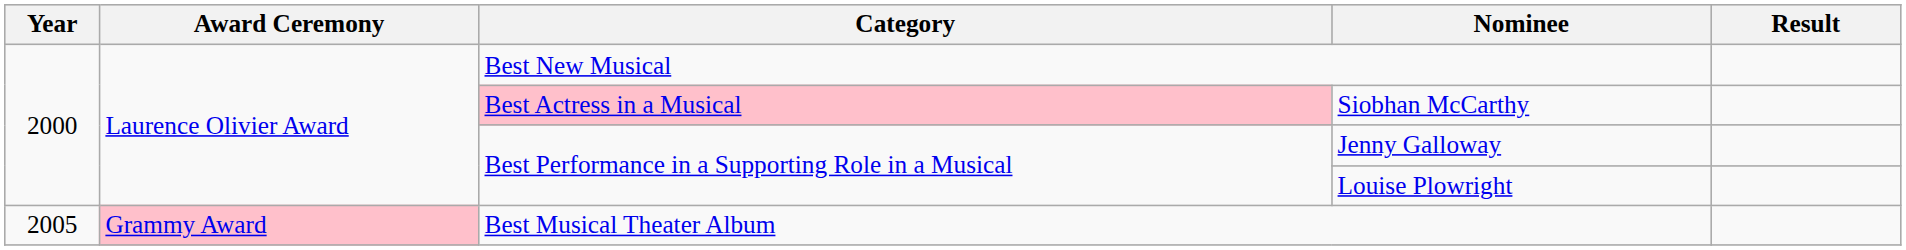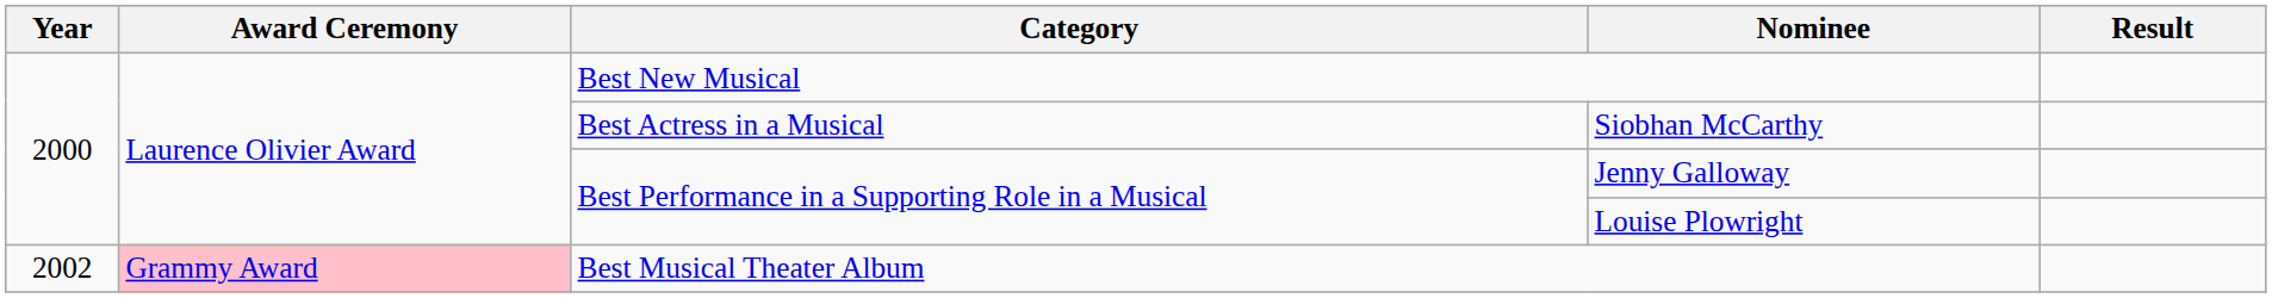 <table class="wikitable" style="width:95%;">
 <tr>
 <th style="width:5%;">Year</th>
 <th style="width:20%;">Award Ceremony</th>
 <th style="width:45%;">Category</th>
 <th style="width:20%;">Nominee</th>
 <th style="width:10%;">Result</th>
 </tr>
 <tr>
 <td rowspan="4" style="text-align:center;">2000</td>
 <td rowspan="4"><a href='#'>Laurence Olivier Award</a></td>
 <td colspan="2"><a href='#'>Best New Musical</a></td>
 <td></td>
 </tr>
 <tr>
-<td style="background: pink;"><a href='#'>Best Actress in a Musical</a></td>
+<td><a href='#'>Best Actress in a Musical</a></td>
 <td><a href='#'>Siobhan McCarthy</a></td>
 <td></td>
 </tr>
 <tr>
 <td rowspan="2"><a href='#'>Best Performance in a Supporting Role in a Musical</a></td>
 <td><a href='#'>Jenny Galloway</a></td>
 <td></td>
 </tr>
 <tr>
 <td><a href='#'>Louise Plowright</a></td>
 <td></td>
 </tr>
 <tr>
-<td style="text-align:center;">2005</td>
+<td style="text-align:center;">2002</td>
 <td style="background: pink;"><a href='#'>Grammy Award</a></td>
 <td colspan="2"><a href='#'>Best Musical Theater Album</a></td>
 <td></td>
 </tr>
 </table>
